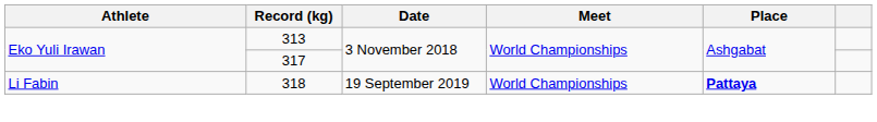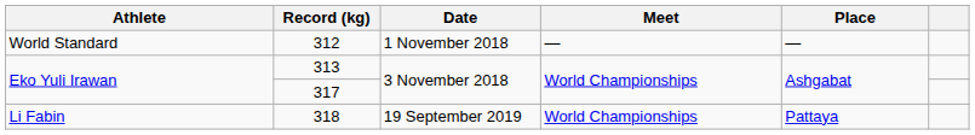 <table class="wikitable" style="font-size:90%; width: 70%;">
 <tr>
 <th width=20%>Athlete</th>
 <th width=8%>Record (kg)</th>
 <th width=12%>Date</th>
 <th width=18%>Meet</th>
 <th width=11%>Place</th>
 <th width=3%></th>
+</tr>
+<tr>
+<td>World Standard</td>
+<td align="center">312</td>
+<td>1 November 2018</td>
+<td>—</td>
+<td>—</td>
+<td></td>
 </tr>
 <tr>
 <td rowspan=2> <a href='#'>Eko Yuli Irawan</a></td>
 <td align="center">313</td>
 <td rowspan=2>3 November 2018</td>
 <td rowspan=2><a href='#'>World Championships</a></td>
 <td rowspan=2><a href='#'>Ashgabat</a></td>
 <td></td>
 </tr>
 <tr>
 <td align="center">317</td>
 <td></td>
 </tr>
 <tr>
 <td> <a href='#'>Li Fabin</a></td>
 <td align="center">318</td>
 <td>19 September 2019</td>
 <td><a href='#'>World Championships</a></td>
-<td><strong><a href='#'>Pattaya</a></strong></td>
+<td><a href='#'>Pattaya</a></td>
 <td></td>
 </tr>
 </table>
